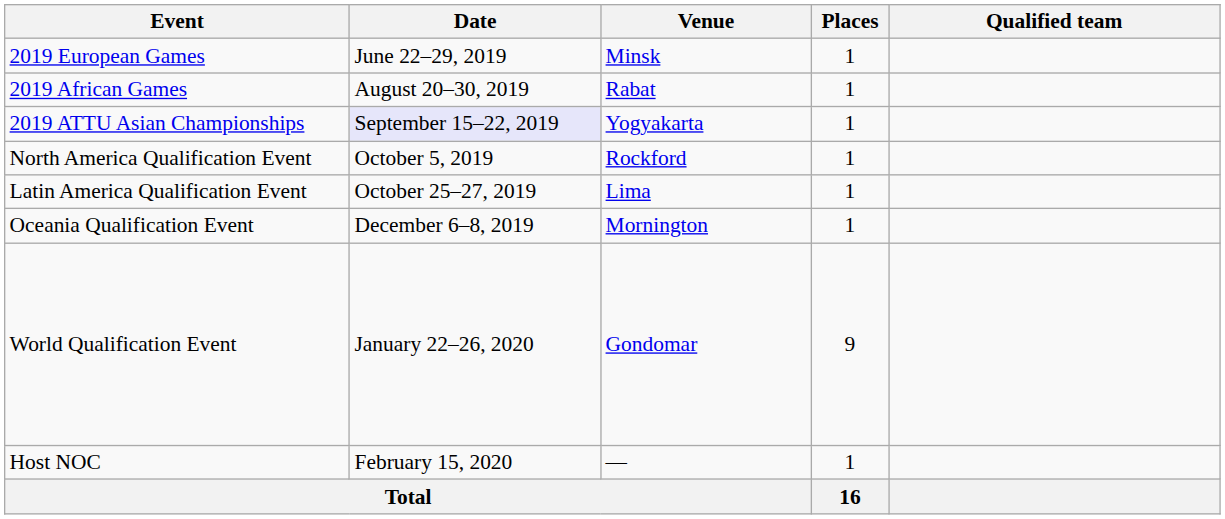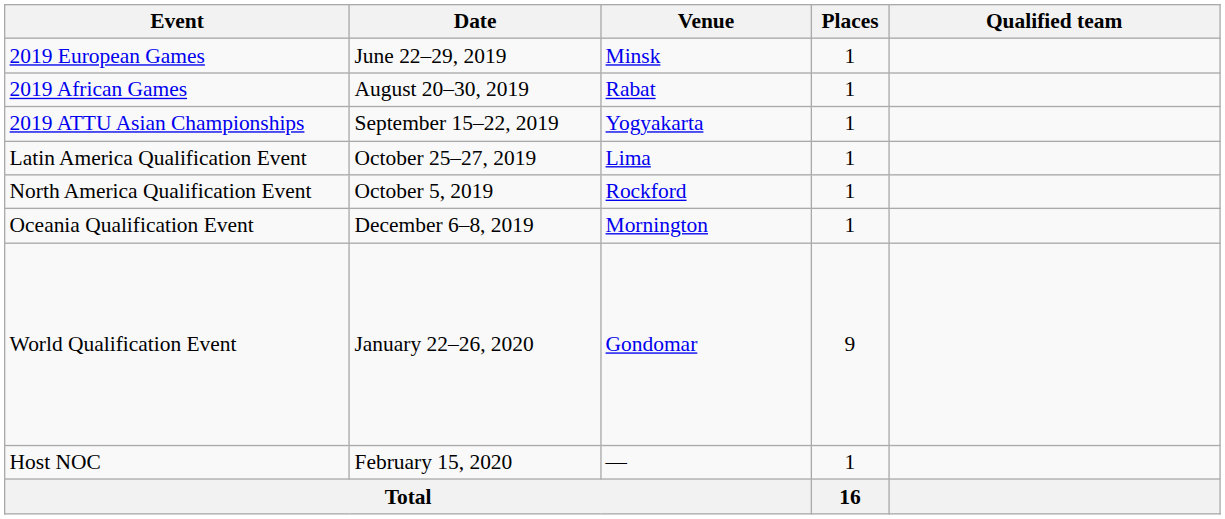 <table class="wikitable" style="text-align:left; font-size:100%">
 <tr>
 <th width=250>Event</th>
 <th width=180>Date</th>
 <th width=150>Venue</th>
 <th width=50>Places</th>
 <th width=240>Qualified team</th>
 </tr>
 <tr>
 <td><a href='#'>2019 European Games</a></td>
 <td>June 22–29, 2019</td>
 <td> <a href='#'>Minsk</a></td>
 <td align=center>1</td>
 <td></td>
 </tr>
 <tr>
 <td><a href='#'>2019 African Games</a></td>
 <td>August 20–30, 2019</td>
 <td> <a href='#'>Rabat</a></td>
 <td align=center>1</td>
 <td></td>
 </tr>
 <tr>
 <td><a href='#'>2019 ATTU Asian Championships</a></td>
-<td style="background: lavender;">September 15–22, 2019</td>
+<td>September 15–22, 2019</td>
 <td> <a href='#'>Yogyakarta</a></td>
+<td align=center>1</td>
+<td></td>
+</tr>
+<tr>
+<td>Latin America Qualification Event</td>
+<td>October 25–27, 2019</td>
+<td> <a href='#'>Lima</a></td>
 <td align=center>1</td>
 <td></td>
 </tr>
 <tr>
 <td>North America Qualification Event</td>
 <td>October 5, 2019</td>
 <td> <a href='#'>Rockford</a></td>
-<td align=center>1</td>
-<td></td>
-</tr>
-<tr>
-<td>Latin America Qualification Event</td>
-<td>October 25–27, 2019</td>
-<td> <a href='#'>Lima</a></td>
 <td align=center>1</td>
 <td></td>
 </tr>
 <tr>
 <td>Oceania Qualification Event</td>
 <td>December 6–8, 2019</td>
 <td> <a href='#'>Mornington</a></td>
 <td align=center>1</td>
 <td></td>
 </tr>
 <tr>
 <td>World Qualification Event</td>
 <td>January 22–26, 2020</td>
 <td> <a href='#'>Gondomar</a></td>
 <td align=center>9</td>
 <td><br><br><br><br><br><br><br><br></td>
 </tr>
 <tr>
 <td>Host NOC</td>
 <td>February 15, 2020</td>
 <td>—</td>
 <td align=center>1</td>
 <td></td>
 </tr>
 <tr>
 <th colspan=3>Total</th>
 <th>16</th>
 <th></th>
 </tr>
 </table>
